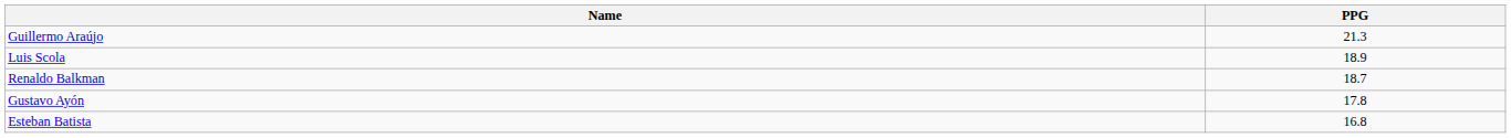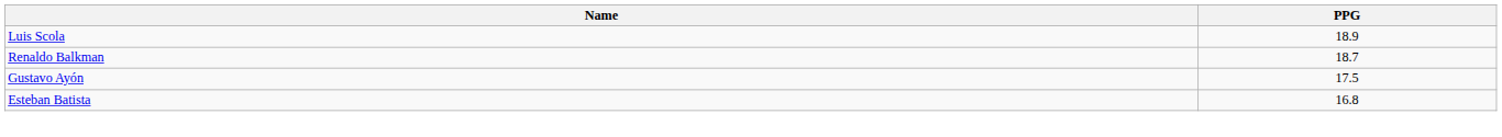 <table class=wikitable width="90%">
 <tr>
 <th width="80%">Name</th>
 <th width="20%">PPG</th>
-</tr>
-<tr>
-<td> <a href='#'>Guillermo Araújo</a></td>
-<td align=center>21.3</td>
 </tr>
 <tr>
 <td> <a href='#'>Luis Scola</a></td>
 <td align=center>18.9</td>
 </tr>
 <tr>
 <td> <a href='#'>Renaldo Balkman</a></td>
 <td align=center>18.7</td>
 </tr>
 <tr>
 <td> <a href='#'>Gustavo Ayón</a></td>
-<td align=center>17.8</td>
+<td align=center>17.5</td>
 </tr>
 <tr>
 <td> <a href='#'>Esteban Batista</a></td>
 <td align=center>16.8</td>
 </tr>
 </table>
